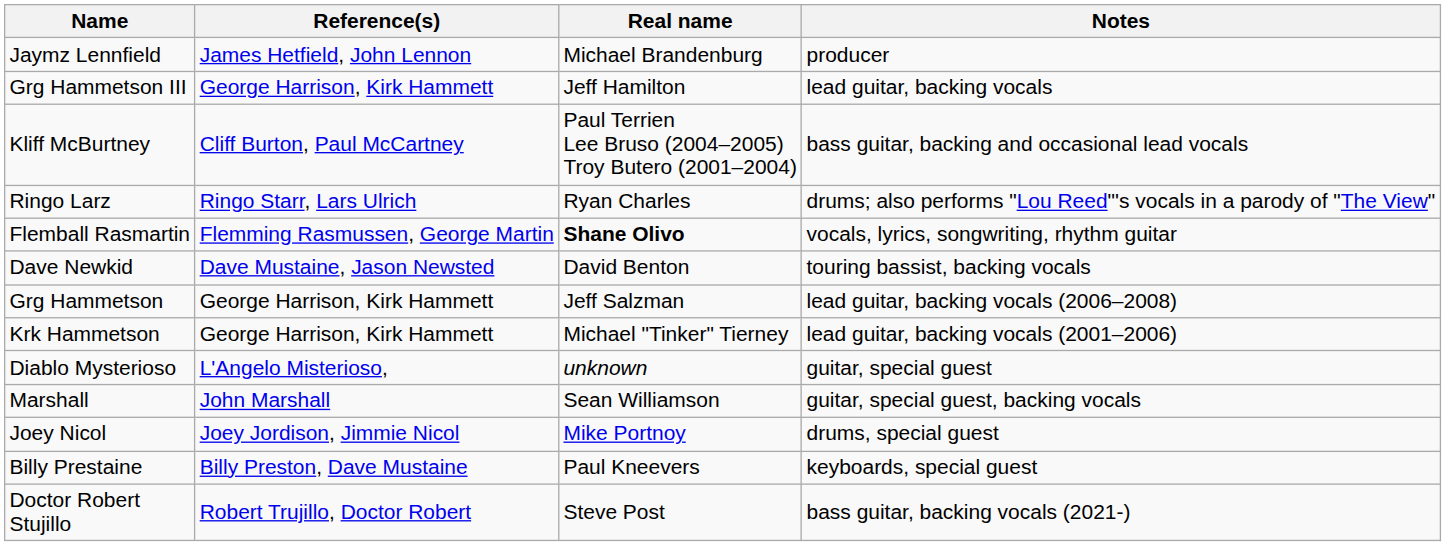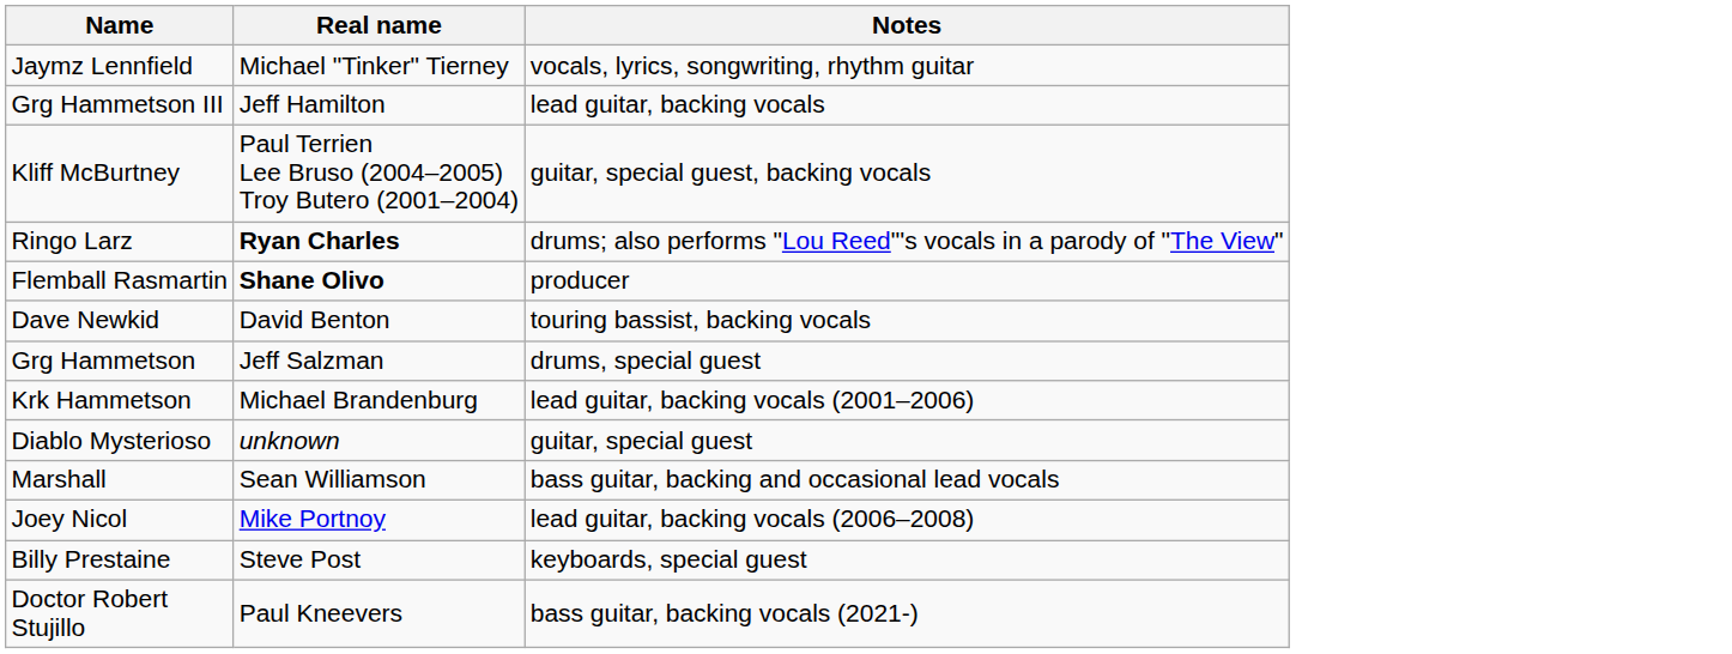 <table class="wikitable">
 <tr>
 <th>Name</th>
-<th>Reference(s)</th>
 <th>Real name</th>
 <th>Notes</th>
 </tr>
 <tr>
 <td>Jaymz Lennfield</td>
-<td><a href='#'>James Hetfield</a>, <a href='#'>John Lennon</a></td>
-<td>Michael Brandenburg</td>
-<td>producer</td>
+<td>Michael "Tinker" Tierney</td>
+<td>vocals, lyrics, songwriting, rhythm guitar</td>
 </tr>
 <tr>
 <td>Grg Hammetson III</td>
-<td><a href='#'>George Harrison</a>, <a href='#'>Kirk Hammett</a></td>
 <td>Jeff Hamilton</td>
 <td>lead guitar, backing vocals</td>
 </tr>
 <tr>
 <td>Kliff McBurtney</td>
-<td><a href='#'>Cliff Burton</a>, <a href='#'>Paul McCartney</a></td>
 <td>Paul Terrien<br>Lee Bruso (2004–2005)<br>Troy Butero (2001–2004)</td>
-<td>bass guitar, backing and occasional lead vocals</td>
+<td>guitar, special guest, backing vocals</td>
 </tr>
 <tr>
 <td>Ringo Larz</td>
-<td><a href='#'>Ringo Starr</a>, <a href='#'>Lars Ulrich</a></td>
-<td>Ryan Charles</td>
+<td><strong>Ryan Charles</strong></td>
 <td>drums; also performs "<a href='#'>Lou Reed</a>"'s vocals in a parody of "<a href='#'>The View</a>"</td>
 </tr>
 <tr>
 <td>Flemball Rasmartin</td>
-<td><a href='#'>Flemming Rasmussen</a>, <a href='#'>George Martin</a></td>
 <td><strong>Shane Olivo</strong></td>
-<td>vocals, lyrics, songwriting, rhythm guitar</td>
+<td>producer</td>
 </tr>
 <tr>
 <td>Dave Newkid</td>
-<td><a href='#'>Dave Mustaine</a>, <a href='#'>Jason Newsted</a></td>
 <td>David Benton</td>
 <td>touring bassist, backing vocals</td>
 </tr>
 <tr>
 <td>Grg Hammetson</td>
-<td>George Harrison, Kirk Hammett</td>
 <td>Jeff Salzman</td>
-<td>lead guitar, backing vocals (2006–2008)</td>
+<td>drums, special guest</td>
 </tr>
 <tr>
 <td>Krk Hammetson</td>
-<td>George Harrison, Kirk Hammett</td>
-<td>Michael "Tinker" Tierney</td>
+<td>Michael Brandenburg</td>
 <td>lead guitar, backing vocals (2001–2006)</td>
 </tr>
 <tr>
 <td>Diablo Mysterioso</td>
-<td><a href='#'>L'Angelo Misterioso</a>,</td>
 <td><em>unknown</em></td>
 <td>guitar, special guest</td>
 </tr>
 <tr>
 <td>Marshall</td>
-<td><a href='#'>John Marshall</a></td>
 <td>Sean Williamson</td>
-<td>guitar, special guest, backing vocals</td>
+<td>bass guitar, backing and occasional lead vocals</td>
 </tr>
 <tr>
 <td>Joey Nicol</td>
-<td><a href='#'>Joey Jordison</a>, <a href='#'>Jimmie Nicol</a></td>
 <td><a href='#'>Mike Portnoy</a></td>
-<td>drums, special guest</td>
+<td>lead guitar, backing vocals (2006–2008)</td>
 </tr>
 <tr>
 <td>Billy Prestaine</td>
-<td><a href='#'>Billy Preston</a>, <a href='#'>Dave Mustaine</a></td>
-<td>Paul Kneevers</td>
+<td>Steve Post</td>
 <td>keyboards, special guest</td>
 </tr>
 <tr>
 <td>Doctor Robert<br>Stujillo</td>
-<td><a href='#'>Robert Trujillo</a>, <a href='#'>Doctor Robert</a></td>
-<td>Steve Post</td>
+<td>Paul Kneevers</td>
 <td>bass guitar, backing vocals (2021-)</td>
 </tr>
 </table>
